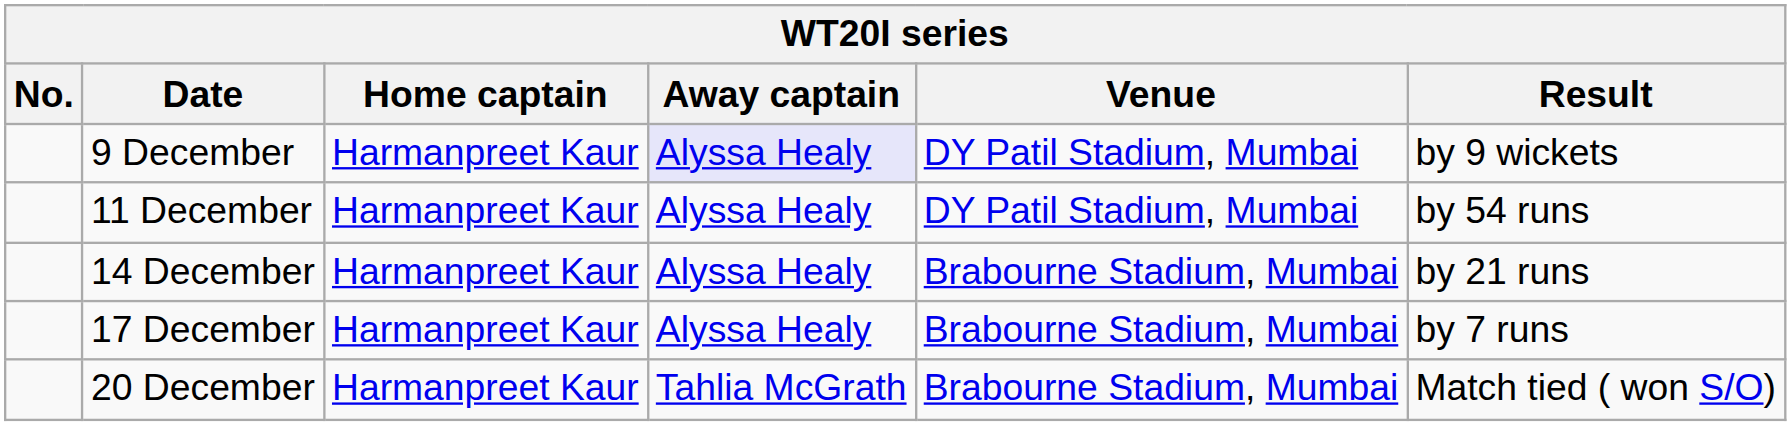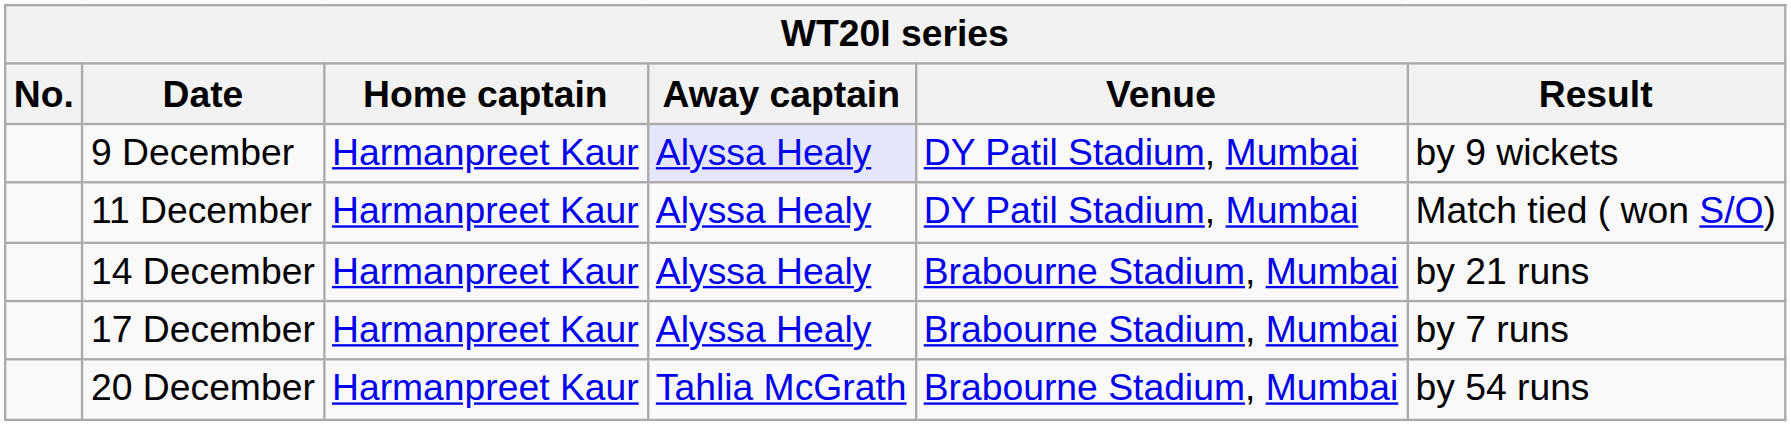 <table class="wikitable">
 <tr>
 <th colspan="9">WT20I series</th>
 </tr>
 <tr>
 <th>No.</th>
 <th>Date</th>
 <th>Home captain</th>
 <th>Away captain</th>
 <th>Venue</th>
 <th>Result</th>
 </tr>
 <tr>
 <td></td>
 <td>9 December</td>
 <td><a href='#'>Harmanpreet Kaur</a></td>
 <td style="background: lavender;"><a href='#'>Alyssa Healy</a></td>
 <td><a href='#'>DY Patil Stadium</a>, <a href='#'>Mumbai</a></td>
 <td> by 9 wickets</td>
 </tr>
 <tr>
 <td></td>
 <td>11 December</td>
 <td><a href='#'>Harmanpreet Kaur</a></td>
 <td><a href='#'>Alyssa Healy</a></td>
 <td><a href='#'>DY Patil Stadium</a>, <a href='#'>Mumbai</a></td>
-<td> by 54 runs</td>
+<td>Match tied ( won <a href='#'>S/O</a>)</td>
 </tr>
 <tr>
 <td></td>
 <td>14 December</td>
 <td><a href='#'>Harmanpreet Kaur</a></td>
 <td><a href='#'>Alyssa Healy</a></td>
 <td><a href='#'>Brabourne Stadium</a>, <a href='#'>Mumbai</a></td>
 <td> by 21 runs</td>
 </tr>
 <tr>
 <td></td>
 <td>17 December</td>
 <td><a href='#'>Harmanpreet Kaur</a></td>
 <td><a href='#'>Alyssa Healy</a></td>
 <td><a href='#'>Brabourne Stadium</a>, <a href='#'>Mumbai</a></td>
 <td> by 7 runs</td>
 </tr>
 <tr>
 <td></td>
 <td>20 December</td>
 <td><a href='#'>Harmanpreet Kaur</a></td>
 <td><a href='#'>Tahlia McGrath</a></td>
 <td><a href='#'>Brabourne Stadium</a>, <a href='#'>Mumbai</a></td>
-<td>Match tied ( won <a href='#'>S/O</a>)</td>
+<td> by 54 runs</td>
 </tr>
 </table>
